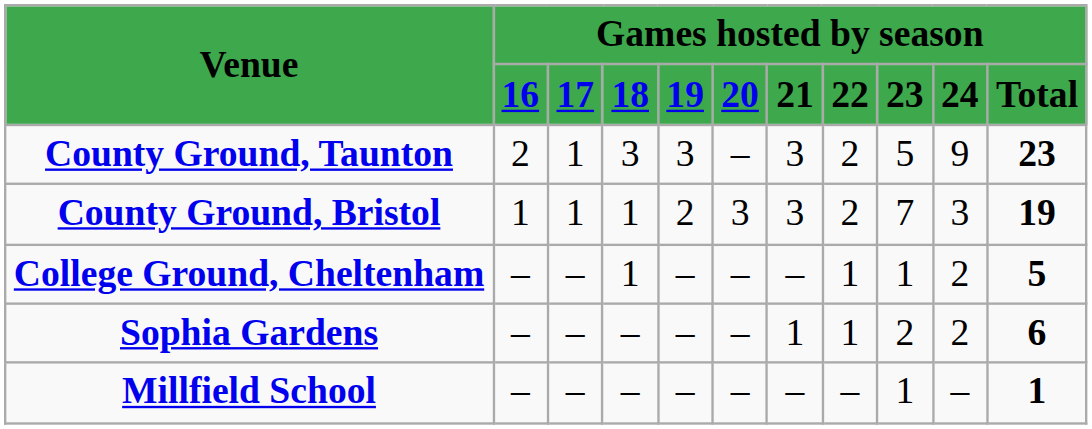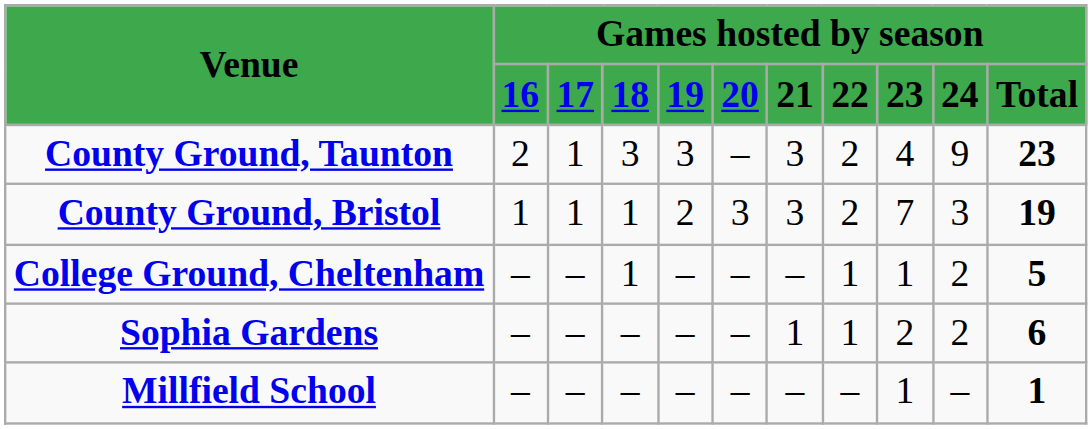 <table class="wikitable" style="font-size:100%">
 <tr>
 <th rowspan=2 style="background:#3EA94C; color:#000000">Venue</th>
 <th colspan=10 style="background:#3EA94C; color:#000000">Games hosted by season</th>
 </tr>
 <tr align=center style="background:#3EA94C;">
 <td><strong><a href='#'><span>16</span></a></strong></td>
 <td><strong><a href='#'><span>17</span></a></strong></td>
 <td><strong><a href='#'><span>18</span></a></strong></td>
 <td><strong><a href='#'><span>19</span></a></strong></td>
 <td><strong><a href='#'><span>20</span></a></strong></td>
 <td><strong><span>21</span></strong></td>
 <td><strong><span>22</span></strong></td>
 <td><strong><span>23</span></strong></td>
 <td><strong><span>24</span></strong></td>
 <td style="color:#000000"><strong>Total</strong></td>
 </tr>
 <tr align=center>
 <td><strong><a href='#'>County Ground, Taunton</a></strong></td>
 <td>2</td>
 <td>1</td>
 <td>3</td>
 <td>3</td>
 <td>–</td>
 <td>3</td>
 <td>2</td>
-<td>5</td>
+<td>4</td>
 <td>9</td>
 <td><strong>23</strong></td>
 </tr>
 <tr align=center>
 <td><strong><a href='#'>County Ground, Bristol</a></strong></td>
 <td>1</td>
 <td>1</td>
 <td>1</td>
 <td>2</td>
 <td>3</td>
 <td>3</td>
 <td>2</td>
 <td>7</td>
 <td>3</td>
 <td><strong>19</strong></td>
 </tr>
 <tr align=center>
 <td><strong><a href='#'>College Ground, Cheltenham</a></strong></td>
 <td>–</td>
 <td>–</td>
 <td>1</td>
 <td>–</td>
 <td>–</td>
 <td>–</td>
 <td>1</td>
 <td>1</td>
 <td>2</td>
 <td><strong>5</strong></td>
 </tr>
 <tr align=center>
 <td><strong><a href='#'>Sophia Gardens</a></strong></td>
 <td>–</td>
 <td>–</td>
 <td>–</td>
 <td>–</td>
 <td>–</td>
 <td>1</td>
 <td>1</td>
 <td>2</td>
 <td>2</td>
 <td><strong>6</strong></td>
 </tr>
 <tr align=center>
 <td><strong><a href='#'>Millfield School</a></strong></td>
 <td>–</td>
 <td>–</td>
 <td>–</td>
 <td>–</td>
 <td>–</td>
 <td>–</td>
 <td>–</td>
 <td>1</td>
 <td>–</td>
 <td><strong>1</strong></td>
 </tr>
 </table>
